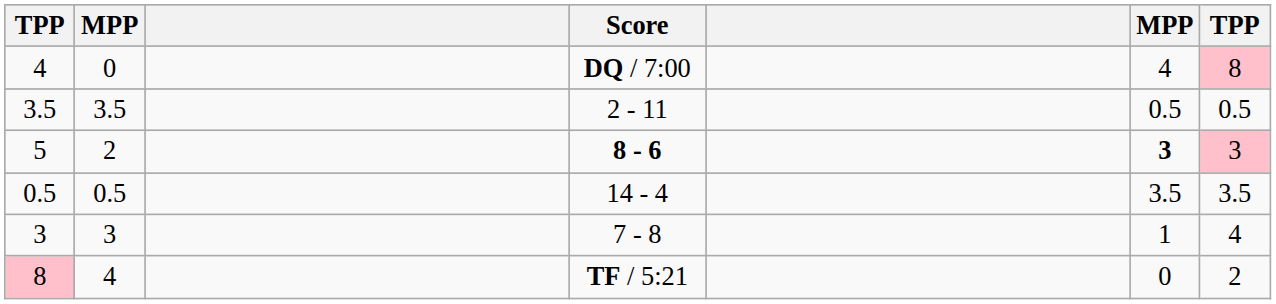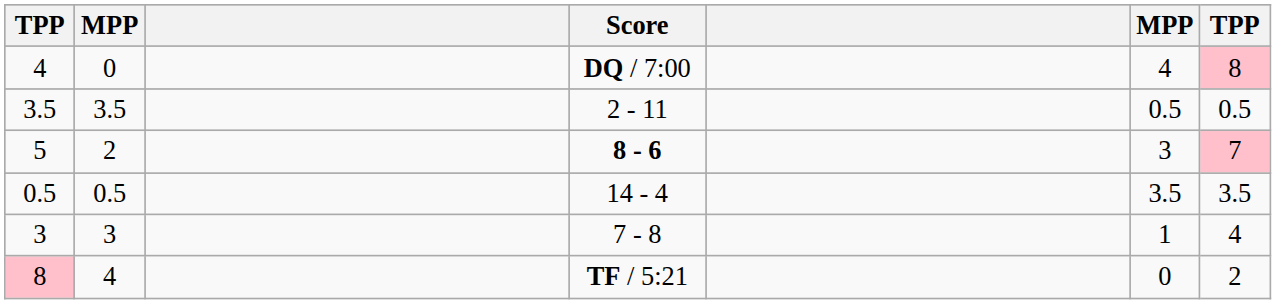 <table class="wikitable" style="text-align: center;" |>
 <tr>
 <th width="35">TPP</th>
 <th width="35">MPP</th>
 <th width="250"></th>
 <th width="75">Score</th>
 <th width="250"></th>
 <th width="35">MPP</th>
 <th width="35">TPP</th>
 </tr>
 <tr>
 <td>4</td>
 <td>0</td>
 <td style="text-align:left;"><strong></strong></td>
 <td><strong>DQ</strong> / 7:00</td>
 <td style="text-align:left;"></td>
 <td>4</td>
 <td bgcolor=pink>8</td>
 </tr>
 <tr>
 <td>3.5</td>
 <td>3.5</td>
 <td style="text-align:left;"></td>
 <td>2 - 11</td>
 <td style="text-align:left;"><strong></strong></td>
 <td>0.5</td>
 <td>0.5</td>
 </tr>
 <tr>
 <td>5</td>
 <td>2</td>
 <td style="text-align:left;"><strong></strong></td>
 <td><strong>8 - 6</strong></td>
 <td style="text-align:left;"></td>
-<td><strong>3</strong></td>
-<td bgcolor=pink>3</td>
+<td>3</td>
+<td bgcolor=pink>7</td>
 </tr>
 <tr>
 <td>0.5</td>
 <td>0.5</td>
 <td style="text-align:left;"><strong></strong></td>
 <td>14 - 4</td>
 <td style="text-align:left;"></td>
 <td>3.5</td>
 <td>3.5</td>
 </tr>
 <tr>
 <td>3</td>
 <td>3</td>
 <td style="text-align:left;"></td>
 <td>7 - 8</td>
 <td style="text-align:left;"><strong></strong></td>
 <td>1</td>
 <td>4</td>
 </tr>
 <tr>
 <td bgcolor=pink>8</td>
 <td>4</td>
 <td style="text-align:left;"></td>
 <td><strong>TF</strong> / 5:21</td>
 <td style="text-align:left;"><strong></strong></td>
 <td>0</td>
 <td>2</td>
 </tr>
 </table>
